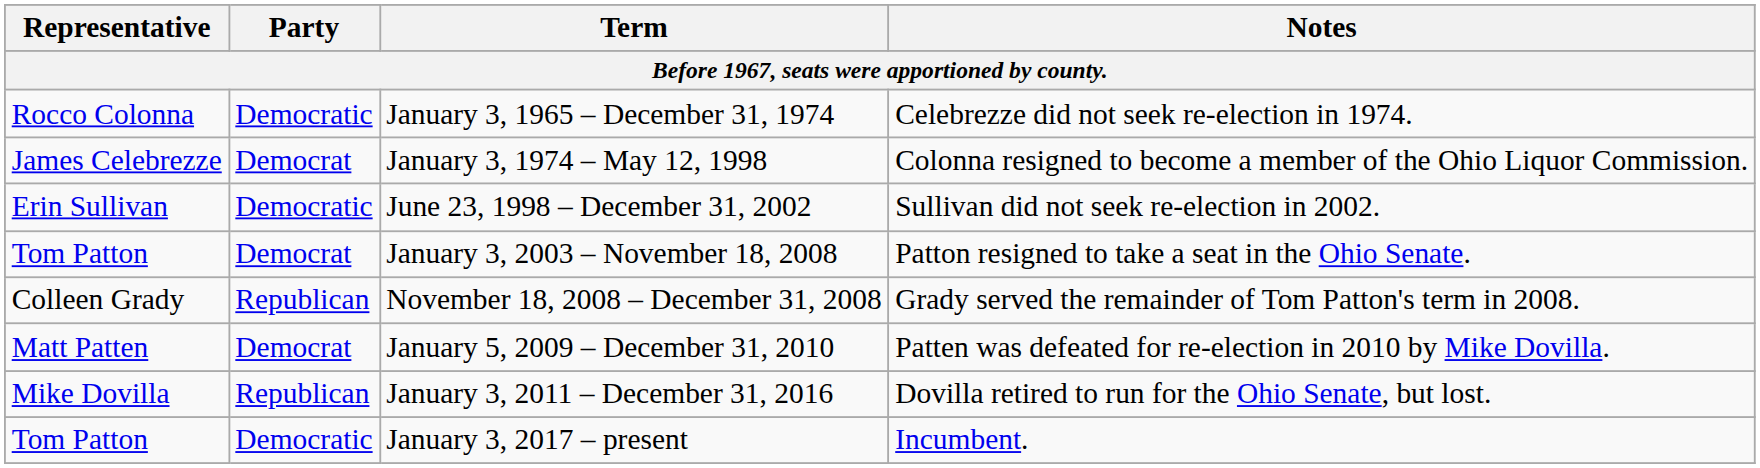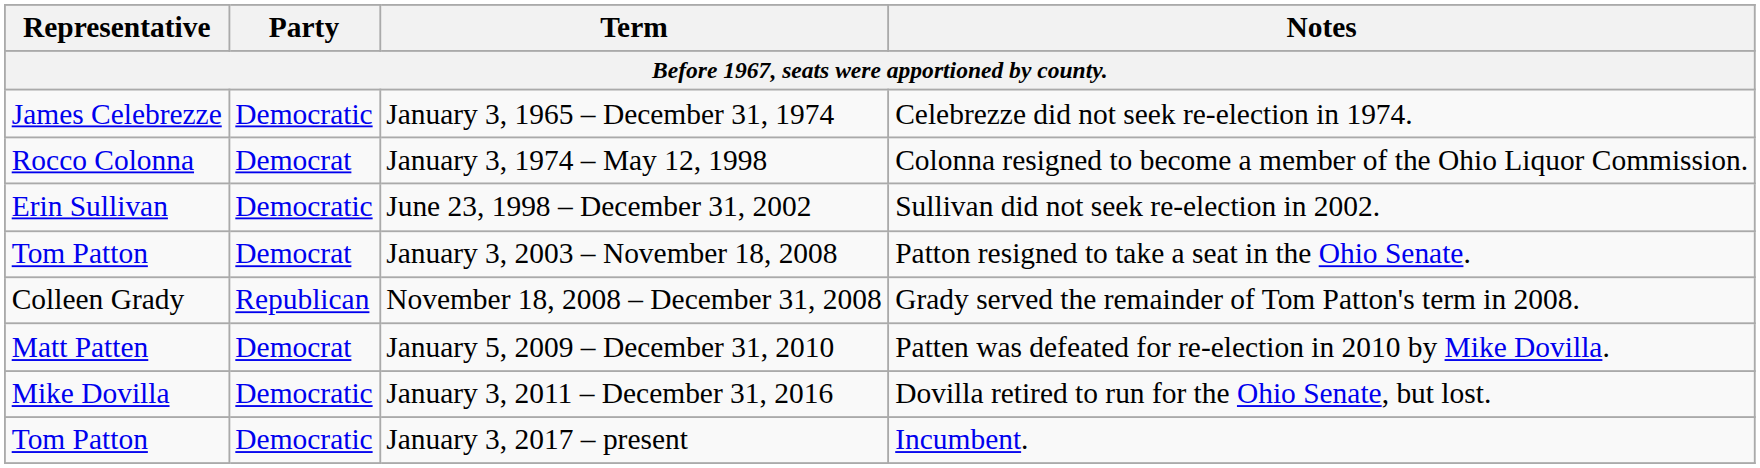 <table class=wikitable>
 <tr valign=bottom>
 <th>Representative</th>
 <th>Party</th>
 <th>Term</th>
 <th>Notes</th>
 </tr>
 <tr>
 <th colspan=5 style="font-size: 80%;"><em>Before 1967, seats were apportioned by county.</em></th>
 </tr>
 <tr>
-<td><a href='#'>Rocco Colonna</a></td>
+<td><a href='#'>James Celebrezze</a></td>
 <td><a href='#'>Democratic</a></td>
 <td>January 3, 1965 – December 31, 1974</td>
 <td>Celebrezze did not seek re-election in 1974.</td>
 </tr>
 <tr>
-<td><a href='#'>James Celebrezze</a></td>
+<td><a href='#'>Rocco Colonna</a></td>
 <td><a href='#'>Democrat</a></td>
 <td>January 3, 1974 – May 12, 1998</td>
 <td>Colonna resigned to become a member of the Ohio Liquor Commission.</td>
 </tr>
 <tr>
 <td><a href='#'>Erin Sullivan</a></td>
 <td><a href='#'>Democratic</a></td>
 <td>June 23, 1998 – December 31, 2002</td>
 <td>Sullivan did not seek re-election in 2002.</td>
 </tr>
 <tr>
 <td><a href='#'>Tom Patton</a></td>
 <td><a href='#'>Democrat</a></td>
 <td>January 3, 2003 – November 18, 2008</td>
 <td>Patton resigned to take a seat in the <a href='#'>Ohio Senate</a>.</td>
 </tr>
 <tr>
 <td>Colleen Grady</td>
 <td><a href='#'>Republican</a></td>
 <td>November 18, 2008 – December 31, 2008</td>
 <td>Grady served the remainder of Tom Patton's term in 2008.</td>
 </tr>
 <tr>
 <td><a href='#'>Matt Patten</a></td>
 <td><a href='#'>Democrat</a></td>
 <td>January 5, 2009 – December 31, 2010</td>
 <td>Patten was defeated for re-election in 2010 by <a href='#'>Mike Dovilla</a>.</td>
 </tr>
 <tr>
 <td><a href='#'>Mike Dovilla</a></td>
-<td><a href='#'>Republican</a></td>
+<td><a href='#'>Democratic</a></td>
 <td>January 3, 2011 – December 31, 2016</td>
 <td>Dovilla retired to run for the <a href='#'>Ohio Senate</a>, but lost.</td>
 </tr>
 <tr>
 <td><a href='#'>Tom Patton</a></td>
 <td><a href='#'>Democratic</a></td>
 <td>January 3, 2017 – present</td>
 <td><a href='#'>Incumbent</a>.</td>
 </tr>
 </table>
